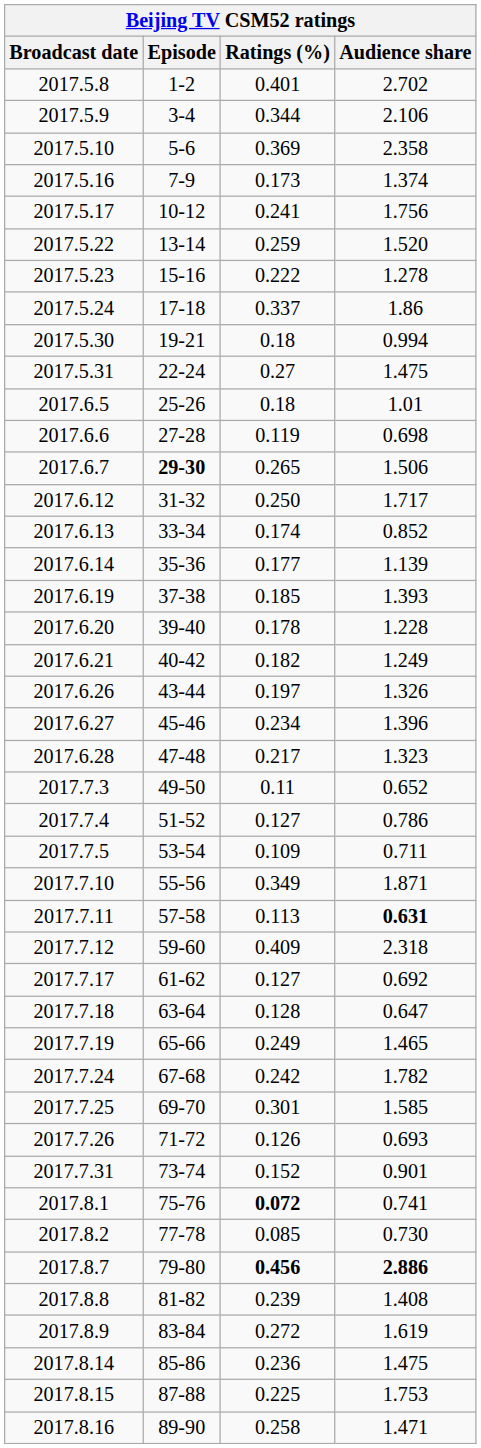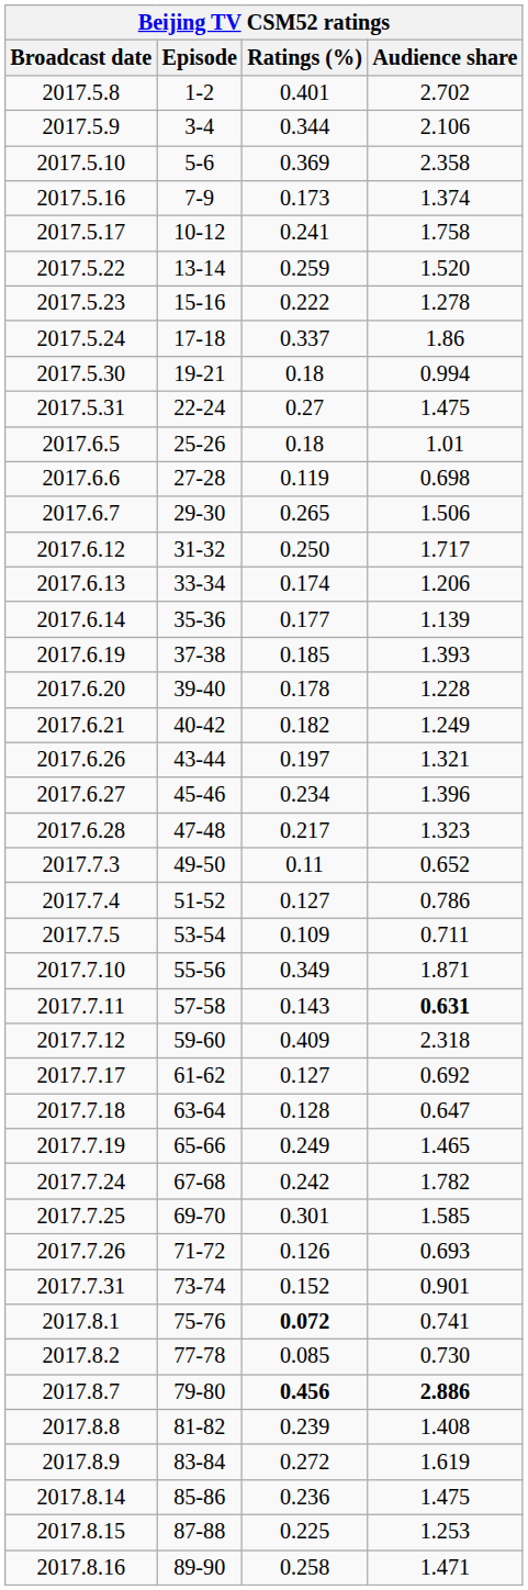 <table class="wikitable mw-collapsible" style="text-align:center" "wikitable sortable mw-collapsible jquery-tablesorter">
 <tr>
 <th colspan="4"><a href='#'>Beijing TV</a> CSM52 ratings</th>
 </tr>
 <tr>
 <th><strong>Broadcast date</strong></th>
 <th><strong>Episode</strong></th>
 <th><strong>Ratings (%)</strong></th>
 <th><strong>Audience share</strong></th>
 </tr>
 <tr>
 <td>2017.5.8</td>
 <td>1-2</td>
 <td>0.401</td>
 <td>2.702</td>
 </tr>
 <tr>
 <td>2017.5.9</td>
 <td>3-4</td>
 <td>0.344</td>
 <td>2.106</td>
 </tr>
 <tr>
 <td>2017.5.10</td>
 <td>5-6</td>
 <td>0.369</td>
 <td>2.358</td>
 </tr>
 <tr>
 <td>2017.5.16</td>
 <td>7-9</td>
 <td>0.173</td>
 <td>1.374</td>
 </tr>
 <tr>
 <td>2017.5.17</td>
 <td>10-12</td>
 <td>0.241</td>
-<td>1.756</td>
+<td>1.758</td>
 </tr>
 <tr>
 <td>2017.5.22</td>
 <td>13-14</td>
 <td>0.259</td>
 <td>1.520</td>
 </tr>
 <tr>
 <td>2017.5.23</td>
 <td>15-16</td>
 <td>0.222</td>
 <td>1.278</td>
 </tr>
 <tr>
 <td>2017.5.24</td>
 <td>17-18</td>
 <td>0.337</td>
 <td>1.86</td>
 </tr>
 <tr>
 <td>2017.5.30</td>
 <td>19-21</td>
 <td>0.18</td>
 <td>0.994</td>
 </tr>
 <tr>
 <td>2017.5.31</td>
 <td>22-24</td>
 <td>0.27</td>
 <td>1.475</td>
 </tr>
 <tr>
 <td>2017.6.5</td>
 <td>25-26</td>
 <td>0.18</td>
 <td>1.01</td>
 </tr>
 <tr>
 <td>2017.6.6</td>
 <td>27-28</td>
 <td>0.119</td>
 <td>0.698</td>
 </tr>
 <tr>
 <td>2017.6.7</td>
-<td><strong>29-30</strong></td>
+<td>29-30</td>
 <td>0.265</td>
 <td>1.506</td>
 </tr>
 <tr>
 <td>2017.6.12</td>
 <td>31-32</td>
 <td>0.250</td>
 <td>1.717</td>
 </tr>
 <tr>
 <td>2017.6.13</td>
 <td>33-34</td>
 <td>0.174</td>
-<td>0.852</td>
+<td>1.206</td>
 </tr>
 <tr>
 <td>2017.6.14</td>
 <td>35-36</td>
 <td>0.177</td>
 <td>1.139</td>
 </tr>
 <tr>
 <td>2017.6.19</td>
 <td>37-38</td>
 <td>0.185</td>
 <td>1.393</td>
 </tr>
 <tr>
 <td>2017.6.20</td>
 <td>39-40</td>
 <td>0.178</td>
 <td>1.228</td>
 </tr>
 <tr>
 <td>2017.6.21</td>
 <td>40-42</td>
 <td>0.182</td>
 <td>1.249</td>
 </tr>
 <tr>
 <td>2017.6.26</td>
 <td>43-44</td>
 <td>0.197</td>
-<td>1.326</td>
+<td>1.321</td>
 </tr>
 <tr>
 <td>2017.6.27</td>
 <td>45-46</td>
 <td>0.234</td>
 <td>1.396</td>
 </tr>
 <tr>
 <td>2017.6.28</td>
 <td>47-48</td>
 <td>0.217</td>
 <td>1.323</td>
 </tr>
 <tr>
 <td>2017.7.3</td>
 <td>49-50</td>
 <td>0.11</td>
 <td>0.652</td>
 </tr>
 <tr>
 <td>2017.7.4</td>
 <td>51-52</td>
 <td>0.127</td>
 <td>0.786</td>
 </tr>
 <tr>
 <td>2017.7.5</td>
 <td>53-54</td>
 <td>0.109</td>
 <td>0.711</td>
 </tr>
 <tr>
 <td>2017.7.10</td>
 <td>55-56</td>
 <td>0.349</td>
 <td>1.871</td>
 </tr>
 <tr>
 <td>2017.7.11</td>
 <td>57-58</td>
-<td>0.113</td>
+<td>0.143</td>
 <td><strong><span>0.631</span></strong></td>
 </tr>
 <tr>
 <td>2017.7.12</td>
 <td>59-60</td>
 <td>0.409</td>
 <td>2.318</td>
 </tr>
 <tr>
 <td>2017.7.17</td>
 <td>61-62</td>
 <td>0.127</td>
 <td>0.692</td>
 </tr>
 <tr>
 <td>2017.7.18</td>
 <td>63-64</td>
 <td>0.128</td>
 <td>0.647</td>
 </tr>
 <tr>
 <td>2017.7.19</td>
 <td>65-66</td>
 <td>0.249</td>
 <td>1.465</td>
 </tr>
 <tr>
 <td>2017.7.24</td>
 <td>67-68</td>
 <td>0.242</td>
 <td>1.782</td>
 </tr>
 <tr>
 <td>2017.7.25</td>
 <td>69-70</td>
 <td>0.301</td>
 <td>1.585</td>
 </tr>
 <tr>
 <td>2017.7.26</td>
 <td>71-72</td>
 <td>0.126</td>
 <td>0.693</td>
 </tr>
 <tr>
 <td>2017.7.31</td>
 <td>73-74</td>
 <td>0.152</td>
 <td>0.901</td>
 </tr>
 <tr>
 <td>2017.8.1</td>
 <td>75-76</td>
 <td><strong><span>0.072</span></strong></td>
 <td>0.741</td>
 </tr>
 <tr>
 <td>2017.8.2</td>
 <td>77-78</td>
 <td>0.085</td>
 <td>0.730</td>
 </tr>
 <tr>
 <td>2017.8.7</td>
 <td>79-80</td>
 <td><strong><span>0.456</span></strong></td>
 <td><strong><span>2.886</span></strong></td>
 </tr>
 <tr>
 <td>2017.8.8</td>
 <td>81-82</td>
 <td>0.239</td>
 <td>1.408</td>
 </tr>
 <tr>
 <td>2017.8.9</td>
 <td>83-84</td>
 <td>0.272</td>
 <td>1.619</td>
 </tr>
 <tr>
 <td>2017.8.14</td>
 <td>85-86</td>
 <td>0.236</td>
 <td>1.475</td>
 </tr>
 <tr>
 <td>2017.8.15</td>
 <td>87-88</td>
 <td>0.225</td>
-<td>1.753</td>
+<td>1.253</td>
 </tr>
 <tr>
 <td>2017.8.16</td>
 <td>89-90</td>
 <td>0.258</td>
 <td>1.471</td>
 </tr>
 </table>
